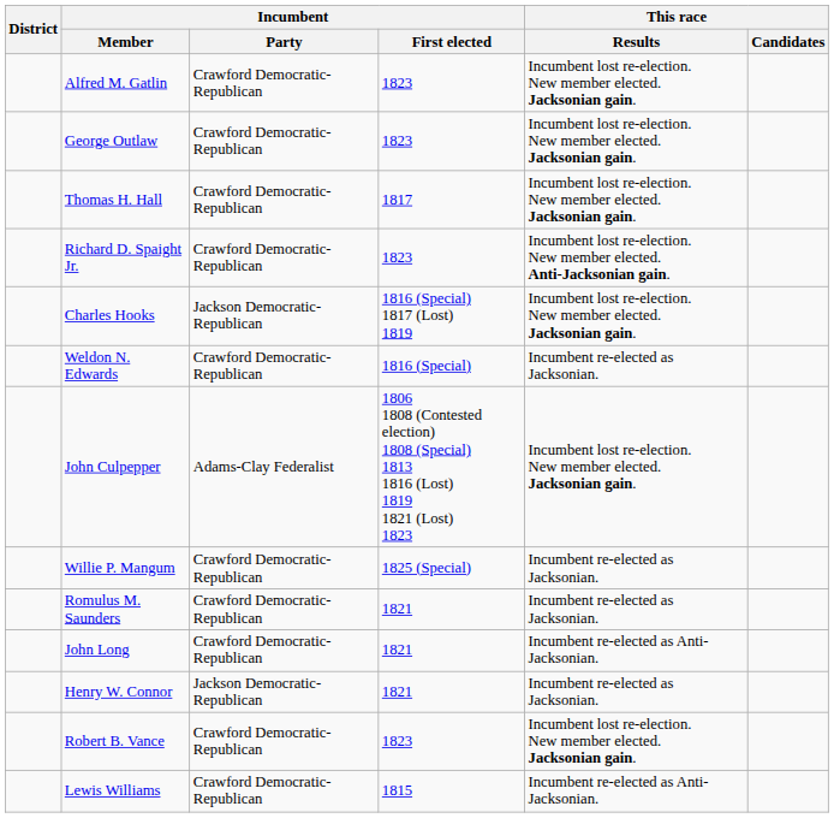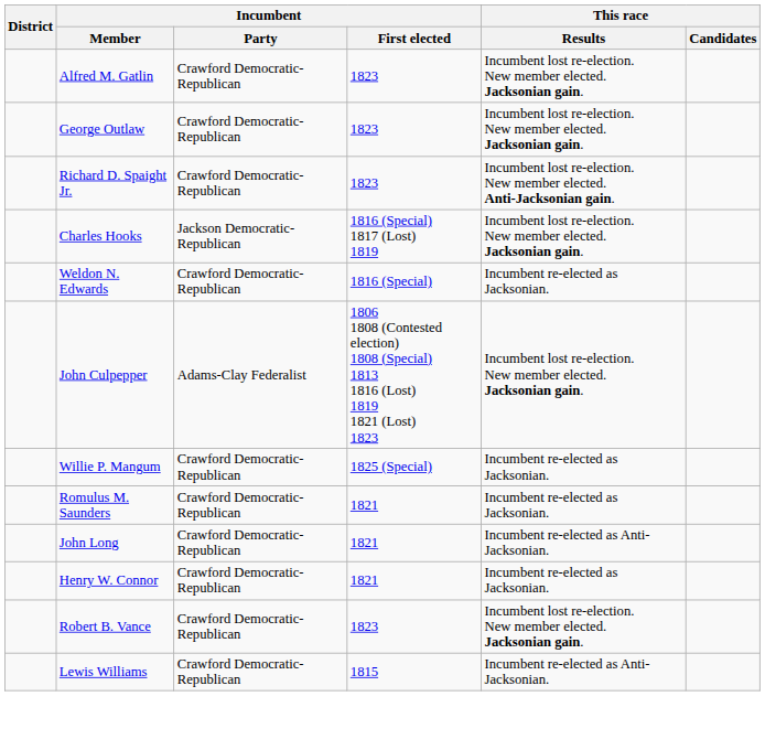 <table class=wikitable>
 <tr>
 <th rowspan=2>District</th>
 <th colspan=3>Incumbent</th>
 <th colspan=2>This race</th>
 </tr>
 <tr>
 <th>Member</th>
 <th>Party</th>
 <th>First elected</th>
 <th>Results</th>
 <th>Candidates</th>
 </tr>
 <tr>
 <td></td>
 <td><a href='#'>Alfred M. Gatlin</a></td>
 <td>Crawford Democratic-Republican</td>
 <td><a href='#'>1823</a></td>
 <td>Incumbent lost re-election.<br>New member elected.<br><strong>Jacksonian gain</strong>.</td>
 <td nowrap></td>
 </tr>
 <tr>
 <td></td>
 <td><a href='#'>George Outlaw</a></td>
 <td>Crawford Democratic-Republican</td>
 <td><a href='#'>1823</a></td>
-<td>Incumbent lost re-election.<br>New member elected.<br><strong>Jacksonian gain</strong>.</td>
-<td nowrap></td>
-</tr>
-<tr>
-<td></td>
-<td><a href='#'>Thomas H. Hall</a></td>
-<td>Crawford Democratic-Republican</td>
-<td><a href='#'>1817</a></td>
 <td>Incumbent lost re-election.<br>New member elected.<br><strong>Jacksonian gain</strong>.</td>
 <td nowrap></td>
 </tr>
 <tr>
 <td></td>
 <td><a href='#'>Richard D. Spaight Jr.</a></td>
 <td>Crawford Democratic-Republican</td>
 <td><a href='#'>1823</a></td>
 <td>Incumbent lost re-election.<br>New member elected.<br><strong>Anti-Jacksonian gain</strong>.</td>
 <td nowrap></td>
 </tr>
 <tr>
 <td></td>
 <td><a href='#'>Charles Hooks</a></td>
 <td>Jackson Democratic-Republican</td>
 <td><a href='#'>1816 (Special)</a><br>1817 (Lost)<br><a href='#'>1819</a></td>
 <td>Incumbent lost re-election.<br>New member elected.<br><strong>Jacksonian gain</strong>.</td>
 <td nowrap></td>
 </tr>
 <tr>
 <td></td>
 <td><a href='#'>Weldon N. Edwards</a></td>
 <td>Crawford Democratic-Republican</td>
 <td><a href='#'>1816 (Special)</a></td>
 <td>Incumbent re-elected as Jacksonian.</td>
 <td nowrap></td>
 </tr>
 <tr>
 <td></td>
 <td><a href='#'>John Culpepper</a></td>
 <td>Adams-Clay Federalist</td>
 <td><a href='#'>1806</a><br>1808 (Contested election)<br><a href='#'>1808 (Special)</a><br><a href='#'>1813</a><br>1816 (Lost)<br><a href='#'>1819</a><br>1821 (Lost)<br><a href='#'>1823</a></td>
 <td>Incumbent lost re-election.<br>New member elected.<br><strong>Jacksonian gain</strong>.</td>
 <td nowrap></td>
 </tr>
 <tr>
 <td></td>
 <td><a href='#'>Willie P. Mangum</a></td>
 <td>Crawford Democratic-Republican</td>
 <td><a href='#'>1825 (Special)</a></td>
 <td>Incumbent re-elected as Jacksonian.</td>
 <td nowrap></td>
 </tr>
 <tr>
 <td></td>
 <td><a href='#'>Romulus M. Saunders</a></td>
 <td>Crawford Democratic-Republican</td>
 <td><a href='#'>1821</a></td>
 <td>Incumbent re-elected as Jacksonian.</td>
 <td nowrap></td>
 </tr>
 <tr>
 <td></td>
 <td><a href='#'>John Long</a></td>
 <td>Crawford Democratic-Republican</td>
 <td><a href='#'>1821</a></td>
 <td>Incumbent re-elected as Anti-Jacksonian.</td>
 <td nowrap></td>
 </tr>
 <tr>
 <td></td>
 <td><a href='#'>Henry W. Connor</a></td>
-<td>Jackson Democratic-Republican</td>
+<td>Crawford Democratic-Republican</td>
 <td><a href='#'>1821</a></td>
 <td>Incumbent re-elected as Jacksonian.</td>
 <td nowrap></td>
 </tr>
 <tr>
 <td></td>
 <td><a href='#'>Robert B. Vance</a></td>
 <td>Crawford Democratic-Republican</td>
 <td><a href='#'>1823</a></td>
 <td>Incumbent lost re-election.<br>New member elected.<br><strong>Jacksonian gain</strong>.</td>
 <td nowrap></td>
 </tr>
 <tr>
 <td></td>
 <td><a href='#'>Lewis Williams</a></td>
 <td>Crawford Democratic-Republican</td>
 <td><a href='#'>1815</a></td>
 <td>Incumbent re-elected as Anti-Jacksonian.</td>
 <td nowrap></td>
 </tr>
 </table>
